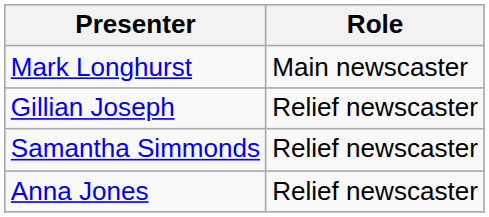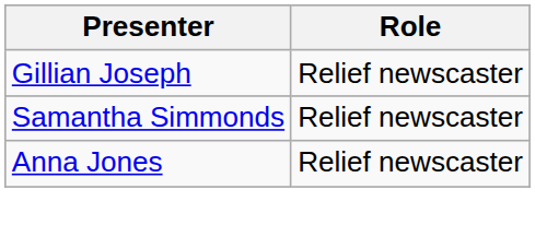 <table class="wikitable">
 <tr>
 <th>Presenter</th>
 <th>Role</th>
-</tr>
-<tr>
-<td><a href='#'>Mark Longhurst</a></td>
-<td>Main newscaster</td>
 </tr>
 <tr>
 <td><a href='#'>Gillian Joseph</a></td>
 <td>Relief newscaster</td>
 </tr>
 <tr>
 <td><a href='#'>Samantha Simmonds</a></td>
 <td>Relief newscaster</td>
 </tr>
 <tr>
 <td><a href='#'>Anna Jones</a></td>
 <td>Relief newscaster</td>
 </tr>
 </table>
